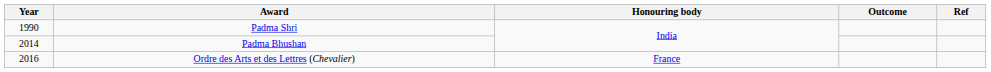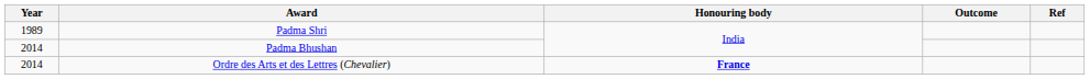 <table class="wikitable sortable" style="width:100%;">
 <tr>
 <th width="5%">Year</th>
 <th style="width:45%;">Award</th>
 <th style="width:35%;">Honouring body</th>
 <th style="width:10%;">Outcome</th>
 <th style="width:5%;">Ref</th>
 </tr>
 <tr>
-<td style="text-align:center;">1990</td>
+<td style="text-align:center;">1989</td>
 <td style="text-align:center;"><a href='#'>Padma Shri</a></td>
 <td rowspan="2" style="text-align:center;"> <a href='#'>India</a></td>
 <td></td>
 <td></td>
 </tr>
 <tr>
 <td style="text-align:center;">2014</td>
 <td style="text-align:center;"><a href='#'>Padma Bhushan</a></td>
 <td></td>
 <td></td>
 </tr>
 <tr>
-<td style="text-align:center;">2016</td>
+<td style="text-align:center;">2014</td>
 <td style="text-align:center;"><a href='#'>Ordre des Arts et des Lettres</a> (<em>Chevalier</em>)</td>
-<td style="text-align:center;"> <a href='#'>France</a></td>
+<td style="text-align:center;"><strong> <a href='#'>France</a></strong></td>
 <td></td>
 <td></td>
 </tr>
 </table>
